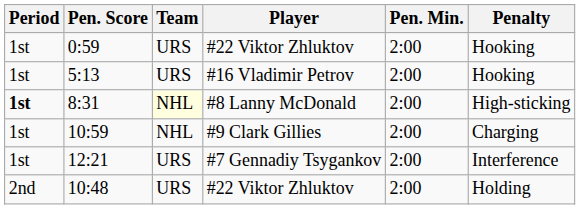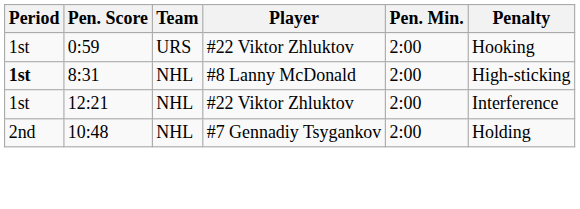 <table class="wikitable">
 <tr>
 <th>Period</th>
 <th>Pen. Score</th>
 <th>Team</th>
 <th>Player</th>
 <th>Pen. Min.</th>
 <th>Penalty</th>
 </tr>
 <tr>
 <td>1st</td>
 <td>0:59</td>
 <td>URS</td>
 <td>#22 Viktor Zhluktov</td>
 <td>2:00</td>
 <td>Hooking</td>
 </tr>
 <tr>
-<td>1st</td>
-<td>5:13</td>
-<td>URS</td>
-<td>#16 Vladimir Petrov</td>
-<td>2:00</td>
-<td>Hooking</td>
-</tr>
-<tr>
 <td><strong>1st</strong></td>
 <td>8:31</td>
-<td style="background: lightyellow;">NHL</td>
+<td>NHL</td>
 <td>#8 Lanny McDonald</td>
 <td>2:00</td>
 <td>High-sticking</td>
 </tr>
 <tr>
 <td>1st</td>
-<td>10:59</td>
+<td>12:21</td>
 <td>NHL</td>
-<td>#9 Clark Gillies</td>
-<td>2:00</td>
-<td>Charging</td>
-</tr>
-<tr>
-<td>1st</td>
-<td>12:21</td>
-<td>URS</td>
-<td>#7 Gennadiy Tsygankov</td>
+<td>#22 Viktor Zhluktov</td>
 <td>2:00</td>
 <td>Interference</td>
 </tr>
 <tr>
 <td>2nd</td>
 <td>10:48</td>
-<td>URS</td>
-<td>#22 Viktor Zhluktov</td>
+<td>NHL</td>
+<td>#7 Gennadiy Tsygankov</td>
 <td>2:00</td>
 <td>Holding</td>
 </tr>
 </table>
